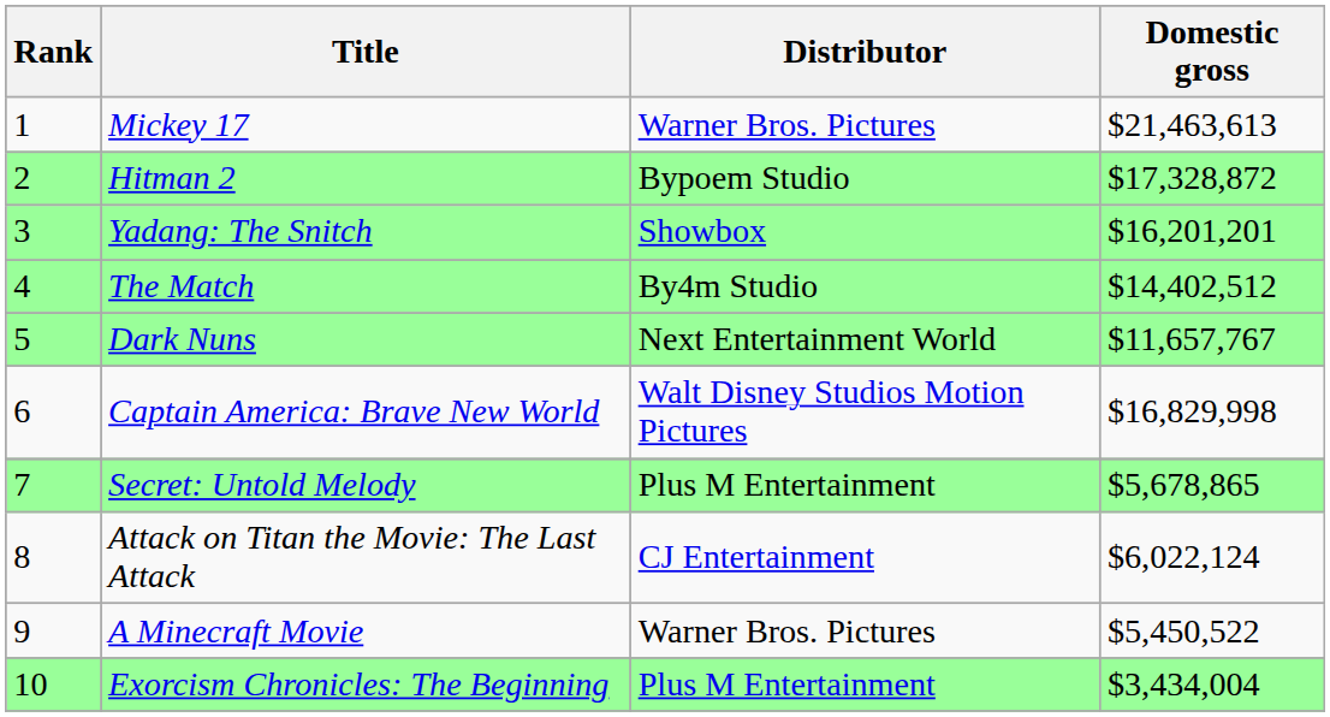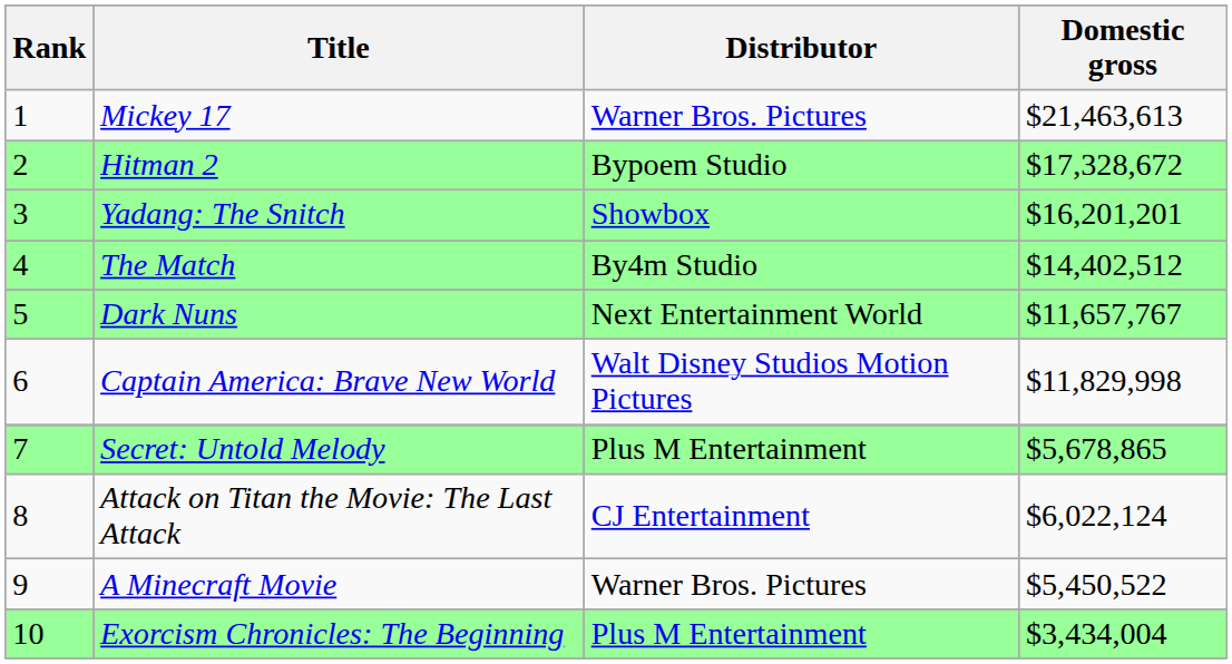 <table class="wikitable sortable" style="margin:auto; margin:auto;">
 <tr>
 <th>Rank</th>
 <th>Title</th>
 <th>Distributor</th>
 <th>Domestic gross</th>
 </tr>
 <tr>
 <td>1</td>
 <td><em><a href='#'>Mickey 17</a></em></td>
 <td><a href='#'>Warner Bros. Pictures</a></td>
 <td>$21,463,613</td>
 </tr>
 <tr style="background:#99FF99;">
 <td>2</td>
 <td><em><a href='#'>Hitman 2</a></em></td>
 <td>Bypoem Studio</td>
-<td>$17,328,872</td>
+<td>$17,328,672</td>
 </tr>
 <tr style="background:#99FF99;">
 <td>3</td>
 <td><em><a href='#'>Yadang: The Snitch</a></em></td>
 <td><a href='#'>Showbox</a></td>
 <td>$16,201,201</td>
 </tr>
 <tr style="background:#99FF99;">
 <td>4</td>
 <td><em><a href='#'>The Match</a></em></td>
 <td>By4m Studio</td>
 <td>$14,402,512</td>
 </tr>
 <tr style="background:#99FF99;">
 <td>5</td>
 <td><em><a href='#'>Dark Nuns</a></em></td>
 <td>Next Entertainment World</td>
 <td>$11,657,767</td>
 </tr>
 <tr>
 <td>6</td>
 <td><em><a href='#'>Captain America: Brave New World</a></em></td>
 <td><a href='#'>Walt Disney Studios Motion Pictures</a></td>
-<td>$16,829,998</td>
+<td>$11,829,998</td>
 </tr>
 <tr>
 </tr>
 <tr style="background:#99FF99;">
 <td>7</td>
 <td><em><a href='#'>Secret: Untold Melody</a></em></td>
 <td>Plus M Entertainment</td>
 <td>$5,678,865</td>
 </tr>
 <tr>
 <td>8</td>
 <td><em>Attack on Titan the Movie: The Last Attack</em></td>
 <td><a href='#'>CJ Entertainment</a></td>
 <td>$6,022,124</td>
 </tr>
 <tr>
 <td>9</td>
 <td><em><a href='#'>A Minecraft Movie</a></em></td>
 <td>Warner Bros. Pictures</td>
 <td>$5,450,522</td>
 </tr>
 <tr style="background:#99FF99;">
 <td>10</td>
 <td><em><a href='#'>Exorcism Chronicles: The Beginning</a></em></td>
 <td><a href='#'>Plus M Entertainment</a></td>
 <td>$3,434,004</td>
 </tr>
 </table>
